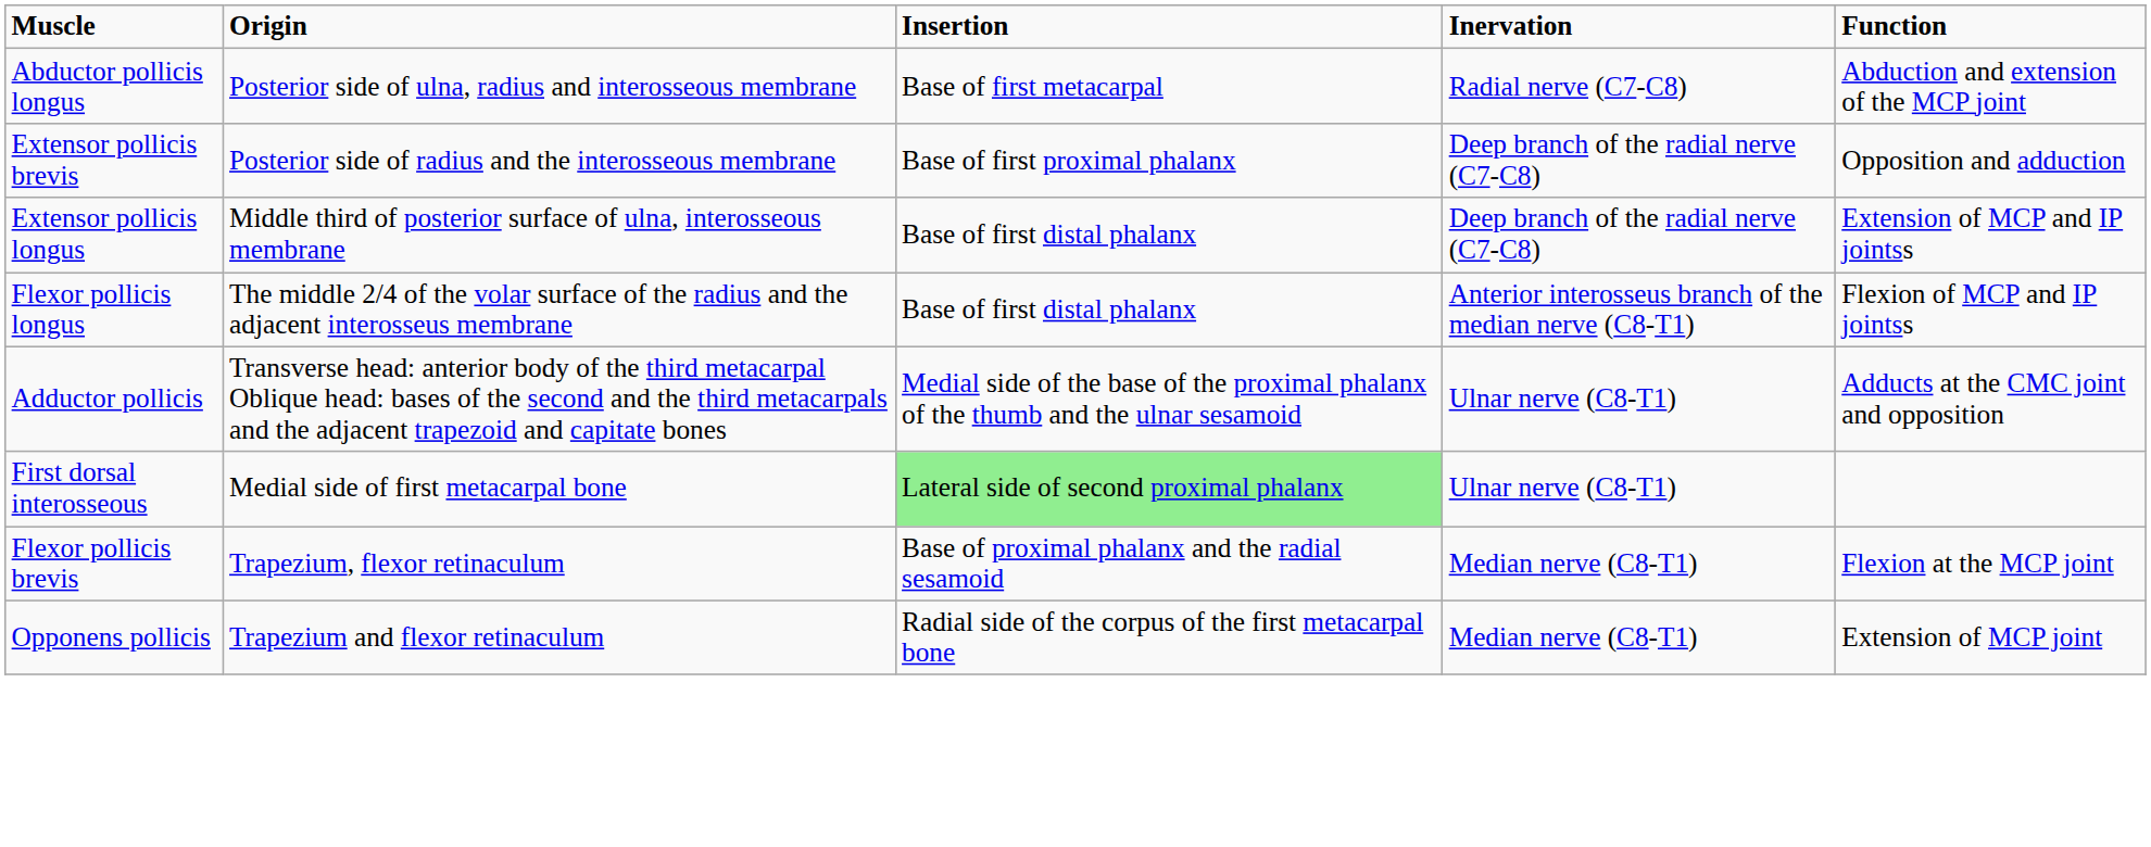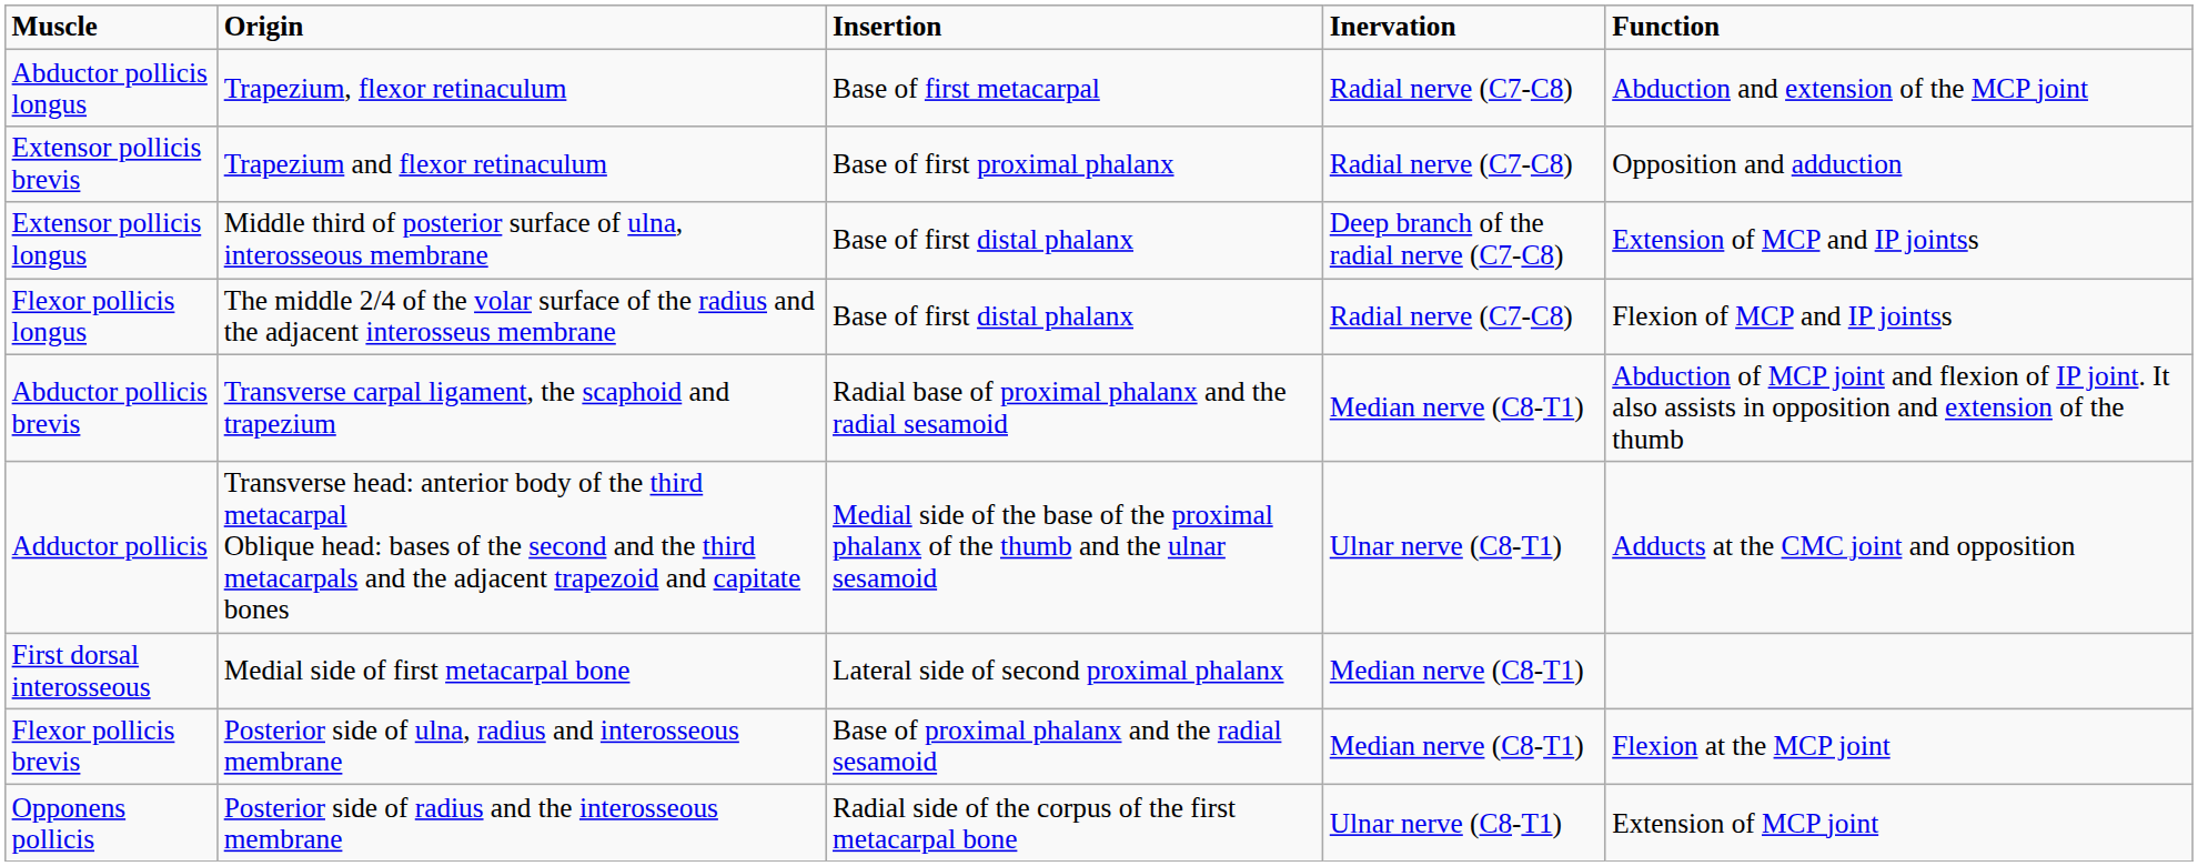 <table class="sortable wikitable">
 <tr>
 <td><strong>Muscle</strong></td>
 <td><strong>Origin</strong></td>
 <td><strong>Insertion</strong></td>
 <td><strong>Inervation</strong></td>
 <td><strong>Function</strong></td>
 </tr>
 <tr>
 <td><a href='#'>Abductor pollicis longus</a></td>
-<td><a href='#'>Posterior</a> side of <a href='#'>ulna</a>, <a href='#'>radius</a> and <a href='#'>interosseous membrane</a></td>
+<td><a href='#'>Trapezium</a>, <a href='#'>flexor retinaculum</a></td>
 <td>Base of <a href='#'>first metacarpal</a></td>
 <td><a href='#'>Radial nerve</a> (<a href='#'>C7</a>-<a href='#'>C8</a>)</td>
 <td><a href='#'>Abduction</a> and <a href='#'>extension</a> of the <a href='#'>MCP joint</a></td>
 </tr>
 <tr>
 <td><a href='#'>Extensor pollicis brevis</a></td>
-<td><a href='#'>Posterior</a> side of <a href='#'>radius</a> and the <a href='#'>interosseous membrane</a></td>
+<td><a href='#'>Trapezium</a> and <a href='#'>flexor retinaculum</a></td>
 <td>Base of first <a href='#'>proximal phalanx</a></td>
-<td><a href='#'>Deep branch</a> of the <a href='#'>radial nerve</a> (<a href='#'>C7</a>-<a href='#'>C8</a>)</td>
+<td><a href='#'>Radial nerve</a> (<a href='#'>C7</a>-<a href='#'>C8</a>)</td>
 <td>Opposition and <a href='#'>adduction</a></td>
 </tr>
 <tr>
 <td><a href='#'>Extensor pollicis longus</a></td>
 <td>Middle third of <a href='#'>posterior</a> surface of <a href='#'>ulna</a>,  <a href='#'>interosseous membrane</a></td>
 <td>Base of first <a href='#'>distal phalanx</a></td>
 <td><a href='#'>Deep branch</a> of the <a href='#'>radial nerve</a> (<a href='#'>C7</a>-<a href='#'>C8</a>)</td>
 <td><a href='#'>Extension</a> of <a href='#'>MCP</a> and <a href='#'>IP joints</a>s</td>
 </tr>
 <tr>
 <td><a href='#'>Flexor pollicis longus</a></td>
 <td>The middle 2/4 of the <a href='#'>volar</a> surface of the <a href='#'>radius</a> and the adjacent <a href='#'>interosseus membrane</a></td>
 <td>Base of first <a href='#'>distal phalanx</a></td>
-<td><a href='#'>Anterior interosseus branch</a> of the <a href='#'>median nerve</a> (<a href='#'>C8</a>-<a href='#'>T1</a>)</td>
+<td><a href='#'>Radial nerve</a> (<a href='#'>C7</a>-<a href='#'>C8</a>)</td>
 <td>Flexion of <a href='#'>MCP</a> and <a href='#'>IP joints</a>s</td>
+</tr>
+<tr>
+<td><a href='#'>Abductor pollicis brevis</a></td>
+<td><a href='#'>Transverse carpal ligament</a>, the <a href='#'>scaphoid</a> and <a href='#'>trapezium</a></td>
+<td>Radial base of <a href='#'>proximal phalanx</a> and the <a href='#'>radial sesamoid</a></td>
+<td><a href='#'>Median nerve</a> (<a href='#'>C8</a>-<a href='#'>T1</a>)</td>
+<td><a href='#'>Abduction</a> of <a href='#'>MCP joint</a> and flexion of <a href='#'>IP joint</a>. It also assists in opposition and <a href='#'>extension</a> of the thumb</td>
 </tr>
 <tr>
 <td><a href='#'>Adductor pollicis</a></td>
 <td>Transverse head: anterior body of the <a href='#'>third metacarpal</a><br>Oblique head: bases of the <a href='#'>second</a> and the <a href='#'>third metacarpals</a> and the adjacent <a href='#'>trapezoid</a> and <a href='#'>capitate</a> bones</td>
 <td><a href='#'>Medial</a> side of the base of the <a href='#'>proximal phalanx</a> of the <a href='#'>thumb</a> and the <a href='#'>ulnar sesamoid</a></td>
 <td><a href='#'>Ulnar nerve</a> (<a href='#'>C8</a>-<a href='#'>T1</a>)</td>
 <td><a href='#'>Adducts</a> at the <a href='#'>CMC joint</a> and opposition</td>
 </tr>
 <tr>
 <td><a href='#'>First dorsal interosseous</a></td>
 <td>Medial side of first <a href='#'>metacarpal bone</a></td>
-<td style="background: lightgreen;">Lateral side of second <a href='#'>proximal phalanx</a></td>
-<td><a href='#'>Ulnar nerve</a> (<a href='#'>C8</a>-<a href='#'>T1</a>)</td>
+<td>Lateral side of second <a href='#'>proximal phalanx</a></td>
+<td><a href='#'>Median nerve</a> (<a href='#'>C8</a>-<a href='#'>T1</a>)</td>
 <td></td>
 </tr>
 <tr>
 <td><a href='#'>Flexor pollicis brevis</a></td>
-<td><a href='#'>Trapezium</a>, <a href='#'>flexor retinaculum</a></td>
+<td><a href='#'>Posterior</a> side of <a href='#'>ulna</a>, <a href='#'>radius</a> and <a href='#'>interosseous membrane</a></td>
 <td>Base of <a href='#'>proximal phalanx</a> and the <a href='#'>radial sesamoid</a></td>
 <td><a href='#'>Median nerve</a> (<a href='#'>C8</a>-<a href='#'>T1</a>)</td>
 <td><a href='#'>Flexion</a> at the <a href='#'>MCP joint</a></td>
 </tr>
 <tr>
 <td><a href='#'>Opponens pollicis</a></td>
-<td><a href='#'>Trapezium</a> and <a href='#'>flexor retinaculum</a></td>
+<td><a href='#'>Posterior</a> side of <a href='#'>radius</a> and the <a href='#'>interosseous membrane</a></td>
 <td>Radial side of the corpus of the first <a href='#'>metacarpal bone</a></td>
-<td><a href='#'>Median nerve</a> (<a href='#'>C8</a>-<a href='#'>T1</a>)</td>
+<td><a href='#'>Ulnar nerve</a> (<a href='#'>C8</a>-<a href='#'>T1</a>)</td>
 <td>Extension of <a href='#'>MCP joint</a></td>
 </tr>
 </table>
